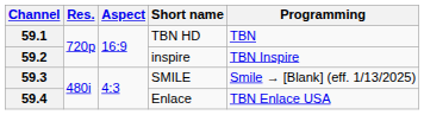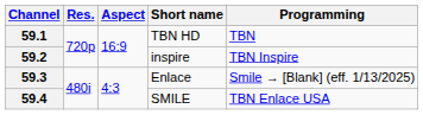 <table class="wikitable">
 <tr>
 <th scope = "col"><a href='#'>Channel</a></th>
 <th scope = "col"><a href='#'>Res.</a></th>
 <th scope = "col"><a href='#'>Aspect</a></th>
 <th scope = "col">Short name</th>
 <th scope = "col">Programming</th>
 </tr>
 <tr>
 <th scope = "row">59.1</th>
 <td rowspan=2><a href='#'>720p</a></td>
 <td rowspan=2><a href='#'>16:9</a></td>
 <td>TBN HD</td>
 <td><a href='#'>TBN</a></td>
 </tr>
 <tr>
 <th scope = "row">59.2</th>
 <td>inspire</td>
 <td><a href='#'>TBN Inspire</a></td>
 </tr>
 <tr>
 <th scope = "row">59.3</th>
 <td rowspan=2><a href='#'>480i</a></td>
 <td rowspan=2><a href='#'>4:3</a></td>
-<td>SMILE</td>
+<td>Enlace</td>
 <td><a href='#'>Smile</a> → [Blank] (eff. 1/13/2025)</td>
 </tr>
 <tr>
 <th scope = "row">59.4</th>
-<td>Enlace</td>
+<td>SMILE</td>
 <td><a href='#'>TBN Enlace USA</a></td>
 </tr>
 </table>
